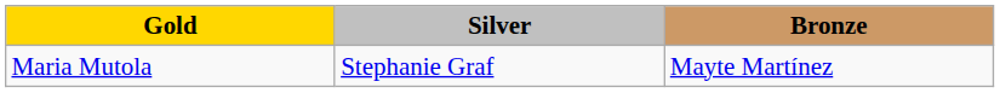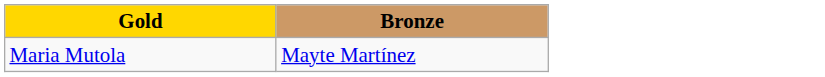 <table class="wikitable" style="text-align:left">
 <tr align="center">
 <td width=200 bgcolor=gold><strong>Gold</strong></td>
-<td width=200 bgcolor=silver><strong>Silver</strong></td>
 <td width=200 bgcolor=CC9966><strong>Bronze</strong></td>
 </tr>
 <tr>
 <td><a href='#'>Maria Mutola</a><br><em></em></td>
-<td><a href='#'>Stephanie Graf</a><br><em></em></td>
 <td><a href='#'>Mayte Martínez</a><br><em></em></td>
 </tr>
 </table>
